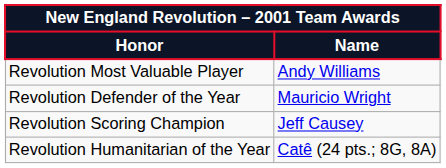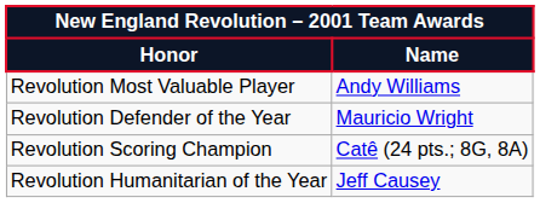 <table class="wikitable">
 <tr>
 <th colspan="3" style="background:#0c1527; color:#fff; border:2px solid #e20e2a; text-align: center; font-weight:bold;">New England Revolution – 2001 Team Awards</th>
 </tr>
 <tr>
 <th style="background:#0c1527; color:#fff; border:2px solid #e20e2a;" scope="col">Honor</th>
 <th style="background:#0c1527; color:#fff; border:2px solid #e20e2a;" scope="col">Name</th>
 </tr>
 <tr>
 <td>Revolution Most Valuable Player</td>
 <td><a href='#'>Andy Williams</a></td>
 </tr>
 <tr>
 <td>Revolution Defender of the Year</td>
 <td><a href='#'>Mauricio Wright</a></td>
 </tr>
 <tr>
 <td>Revolution Scoring Champion</td>
-<td><a href='#'>Jeff Causey</a></td>
+<td><a href='#'>Catê</a> (24 pts.; 8G, 8A)</td>
 </tr>
 <tr>
 <td>Revolution Humanitarian of the Year</td>
-<td><a href='#'>Catê</a> (24 pts.; 8G, 8A)</td>
+<td><a href='#'>Jeff Causey</a></td>
 </tr>
 </table>
